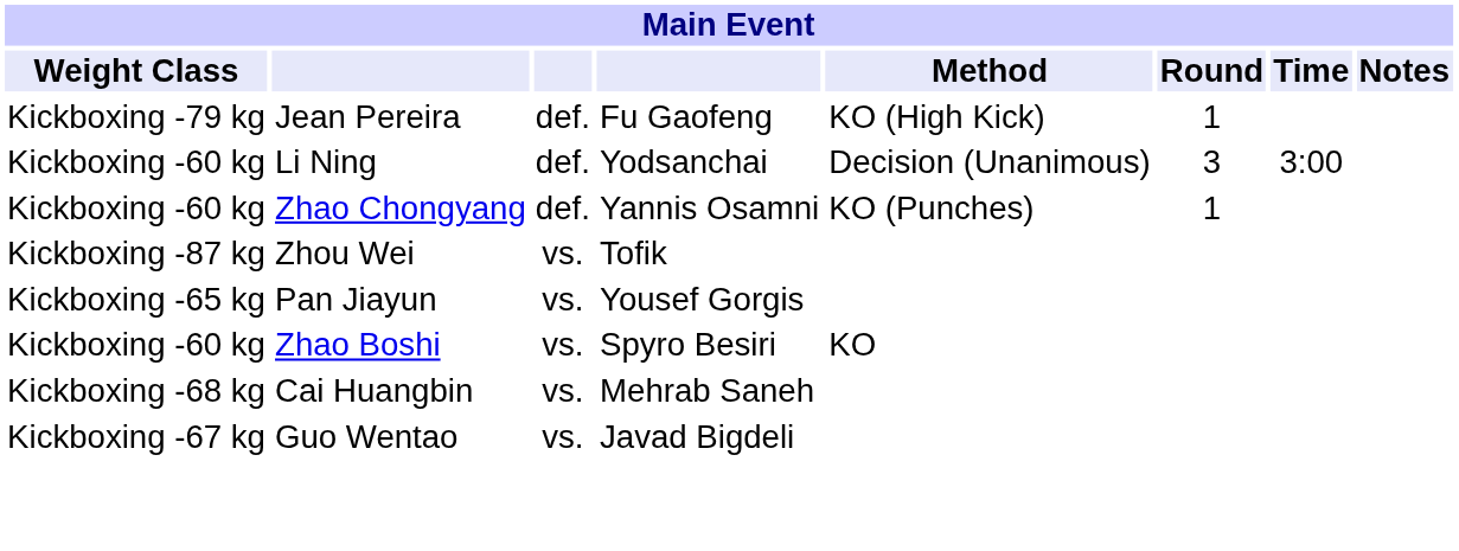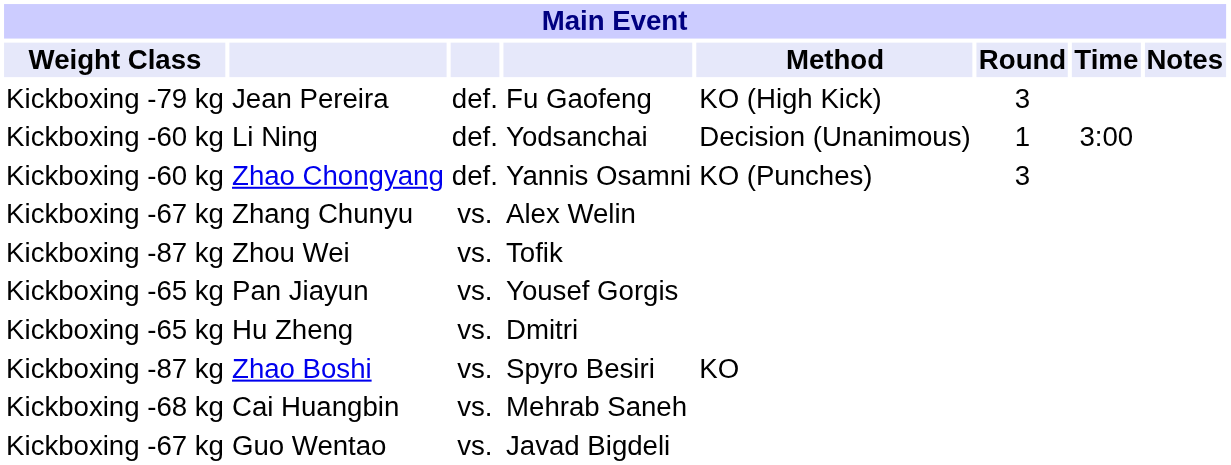 <table class="toccolours" style="font-size: 85%;">
 <tr>
 <th colspan="8" style="background-color: #ccf; color: #000080; text-align: center;"><strong>Main Event</strong></th>
 </tr>
 <tr>
 <th colspan="1" style="background-color: #E6E8FA; color: #000000; text-align: center;">Weight Class</th>
 <th colspan="1" style="background-color: #E6E8FA; color: #000000; text-align: center;"></th>
 <th colspan="1" style="background-color: #E6E8FA; color: #000000; text-align: center;"></th>
 <th colspan="1" style="background-color: #E6E8FA; color: #000000; text-align: center;"></th>
 <th colspan="1" style="background-color: #E6E8FA; color: #000000; text-align: center;">Method</th>
 <th colspan="1" style="background-color: #E6E8FA; color: #000000; text-align: center;">Round</th>
 <th colspan="1" style="background-color: #E6E8FA; color: #000000; text-align: center;">Time</th>
 <th colspan="1" style="background-color: #E6E8FA; color: #000000; text-align: center;">Notes</th>
 </tr>
 <tr>
 <td>Kickboxing -79 kg</td>
 <td> Jean Pereira</td>
 <td align=center>def.</td>
 <td> Fu Gaofeng</td>
 <td>KO (High Kick)</td>
-<td align=center>1</td>
+<td align=center>3</td>
 <td align=center></td>
 <td></td>
 </tr>
 <tr>
 <td>Kickboxing -60 kg</td>
 <td> Li Ning</td>
 <td align=center>def.</td>
 <td> Yodsanchai</td>
 <td>Decision (Unanimous)</td>
-<td align=center>3</td>
+<td align=center>1</td>
 <td align=center>3:00</td>
 <td></td>
 </tr>
 <tr>
 <td>Kickboxing -60 kg</td>
 <td> <a href='#'>Zhao Chongyang</a></td>
 <td align=center>def.</td>
 <td> Yannis Osamni</td>
 <td>KO (Punches)</td>
-<td align=center>1</td>
+<td align=center>3</td>
+<td align=center></td>
+<td></td>
+</tr>
+<tr>
+<td>Kickboxing -67 kg</td>
+<td> Zhang Chunyu</td>
+<td align=center>vs.</td>
+<td> Alex Welin</td>
+<td></td>
+<td align=center></td>
 <td align=center></td>
 <td></td>
 </tr>
 <tr>
 <td>Kickboxing -87 kg</td>
 <td> Zhou Wei</td>
 <td align=center>vs.</td>
 <td> Tofik</td>
 <td></td>
 <td align=center></td>
 <td align=center></td>
 <td></td>
 </tr>
 <tr>
 <td>Kickboxing -65 kg</td>
 <td> Pan Jiayun</td>
 <td align=center>vs.</td>
 <td> Yousef Gorgis</td>
 <td></td>
 <td align=center></td>
 <td align=center></td>
 <td></td>
 </tr>
 <tr>
-<td>Kickboxing -60 kg</td>
+<td>Kickboxing -65 kg</td>
+<td> Hu Zheng</td>
+<td align=center>vs.</td>
+<td> Dmitri</td>
+<td></td>
+<td align=center></td>
+<td align=center></td>
+<td></td>
+</tr>
+<tr>
+<td>Kickboxing -87 kg</td>
 <td> <a href='#'>Zhao Boshi</a></td>
 <td align=center>vs.</td>
 <td> Spyro Besiri</td>
 <td>KO</td>
 <td align=center></td>
 <td align=center></td>
 <td></td>
 </tr>
 <tr>
 <td>Kickboxing -68 kg</td>
 <td> Cai Huangbin</td>
 <td align=center>vs.</td>
 <td> Mehrab Saneh</td>
 <td></td>
 <td align=center></td>
 <td align=center></td>
 <td></td>
 </tr>
 <tr>
 <td>Kickboxing -67 kg</td>
 <td> Guo Wentao</td>
 <td align=center>vs.</td>
 <td> Javad Bigdeli</td>
 <td></td>
 <td align=center></td>
 <td align=center></td>
 <td></td>
 </tr>
 </table>
